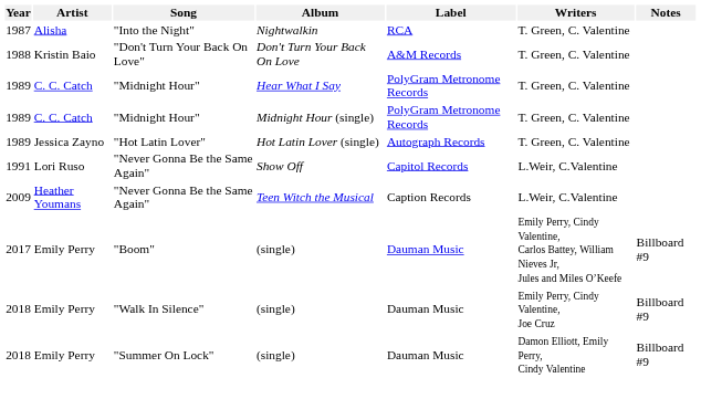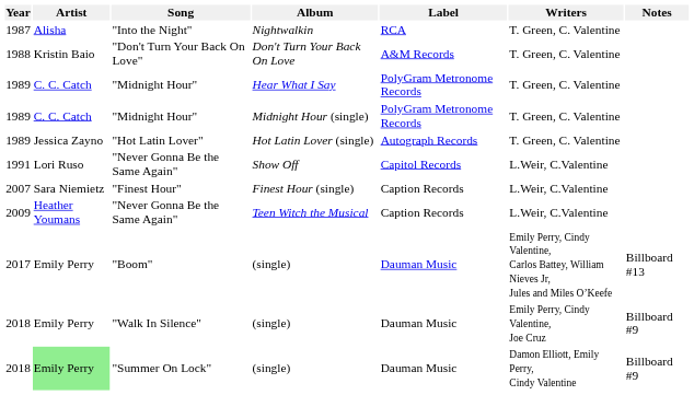 <table>
 <tr>
 <th align="center" style="background:#f0f0f0;">Year</th>
 <th align="center" style="background:#f0f0f0;">Artist</th>
 <th align="center" style="background:#f0f0f0;">Song</th>
 <th align="center" style="background:#f0f0f0;">Album</th>
 <th align="center" style="background:#f0f0f0;">Label</th>
 <th align="center" style="background:#f0f0f0;">Writers</th>
 <th align="center" style="background:#f0f0f0;">Notes</th>
 </tr>
 <tr>
 <td>1987</td>
 <td><a href='#'>Alisha</a></td>
 <td>"Into the Night"</td>
 <td><em>Nightwalkin</em></td>
 <td><a href='#'>RCA</a></td>
 <td>T. Green, C. Valentine</td>
 <td></td>
 </tr>
 <tr>
 <td>1988</td>
 <td>Kristin Baio</td>
 <td>"Don't Turn Your Back On Love"</td>
 <td><em>Don't Turn Your Back On Love</em></td>
 <td><a href='#'>A&M Records</a></td>
 <td>T. Green, C. Valentine</td>
 <td></td>
 </tr>
 <tr>
 <td>1989</td>
 <td><a href='#'>C. C. Catch</a></td>
 <td>"Midnight Hour"</td>
 <td><em><a href='#'>Hear What I Say</a></em></td>
 <td><a href='#'>PolyGram Metronome Records</a></td>
 <td>T. Green, C. Valentine</td>
 <td></td>
 </tr>
 <tr>
 <td>1989</td>
 <td><a href='#'>C. C. Catch</a></td>
 <td>"Midnight Hour"</td>
 <td><em>Midnight Hour</em> (single)</td>
 <td><a href='#'>PolyGram Metronome Records</a></td>
 <td>T. Green, C. Valentine</td>
 <td></td>
 </tr>
 <tr>
 <td>1989</td>
 <td>Jessica Zayno</td>
 <td>"Hot Latin Lover"</td>
 <td><em>Hot Latin Lover</em> (single)</td>
 <td><a href='#'>Autograph Records</a></td>
 <td>T. Green, C. Valentine</td>
 <td></td>
 </tr>
 <tr>
 <td>1991</td>
 <td>Lori Ruso</td>
 <td>"Never Gonna Be the Same Again"</td>
 <td><em>Show Off</em></td>
 <td><a href='#'>Capitol Records</a></td>
 <td>L.Weir, C.Valentine</td>
 <td></td>
 </tr>
 <tr>
+<td>2007</td>
+<td>Sara Niemietz</td>
+<td>"Finest Hour"</td>
+<td><em>Finest Hour</em> (single)</td>
+<td>Caption Records</td>
+<td>L.Weir, C.Valentine</td>
+<td></td>
+</tr>
+<tr>
 <td>2009</td>
 <td><a href='#'>Heather Youmans</a></td>
 <td>"Never Gonna Be the Same Again"</td>
 <td><em><a href='#'>Teen Witch the Musical</a></em></td>
 <td>Caption Records</td>
 <td>L.Weir, C.Valentine</td>
 <td></td>
 </tr>
 <tr>
 <td>2017</td>
 <td>Emily Perry</td>
 <td>"Boom"</td>
 <td>(single)</td>
 <td><a href='#'>Dauman Music</a></td>
 <td><small>Emily Perry, Cindy Valentine,<br> Carlos Battey, William Nieves Jr,<br> Jules and Miles O’Keefe</small></td>
-<td>Billboard #9</td>
+<td>Billboard #13</td>
 </tr>
 <tr>
 <td>2018</td>
 <td>Emily Perry</td>
 <td>"Walk In Silence"</td>
 <td>(single)</td>
 <td>Dauman Music</td>
 <td><small> Emily Perry, Cindy Valentine, <br> Joe Cruz</small></td>
 <td>Billboard #9</td>
 </tr>
 <tr>
 <td>2018</td>
-<td>Emily Perry</td>
+<td style="background: lightgreen;">Emily Perry</td>
 <td>"Summer On Lock"</td>
 <td>(single)</td>
 <td>Dauman Music</td>
 <td><small>Damon Elliott, Emily Perry,<br> Cindy Valentine</small></td>
 <td>Billboard #9</td>
 </tr>
 </table>
